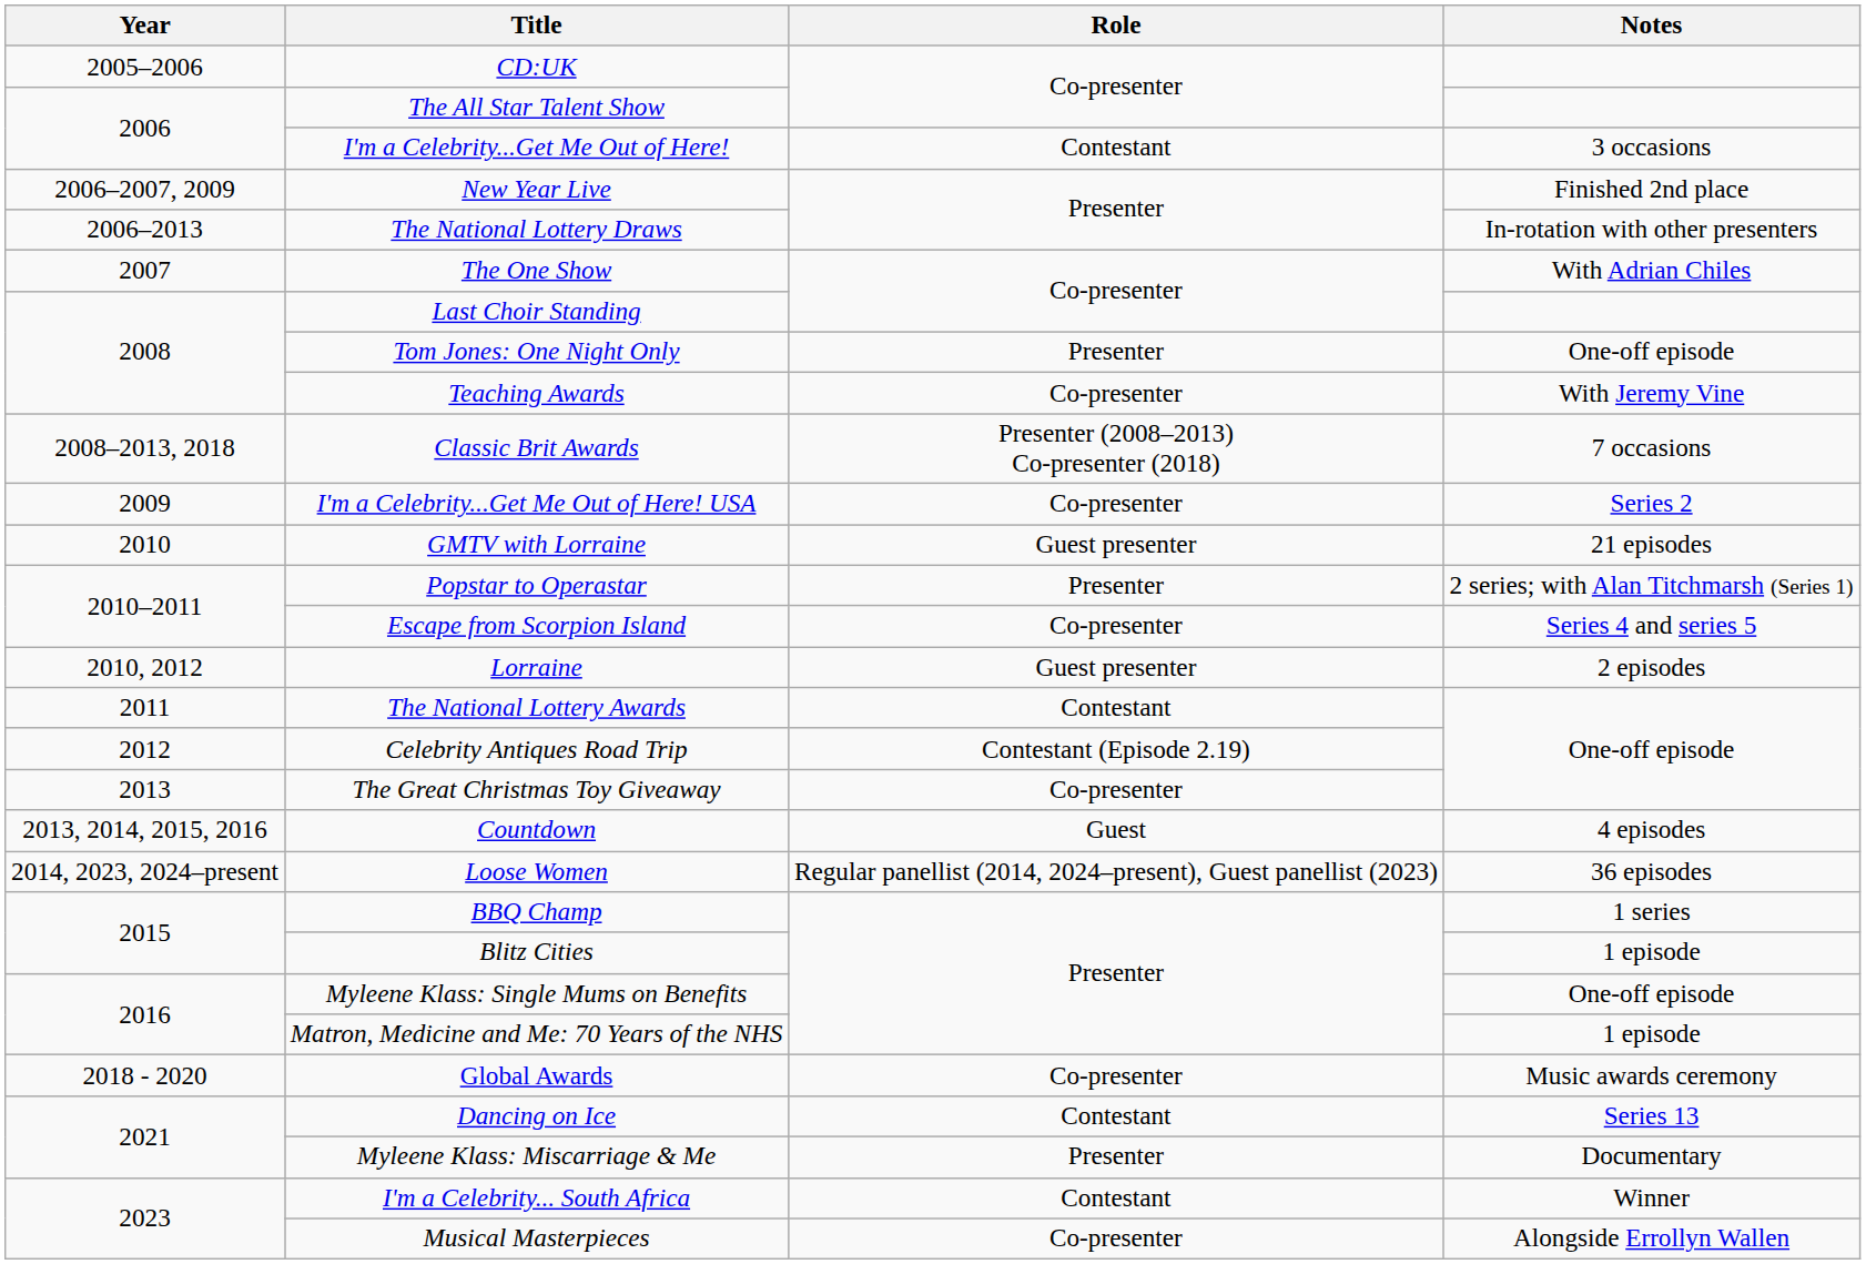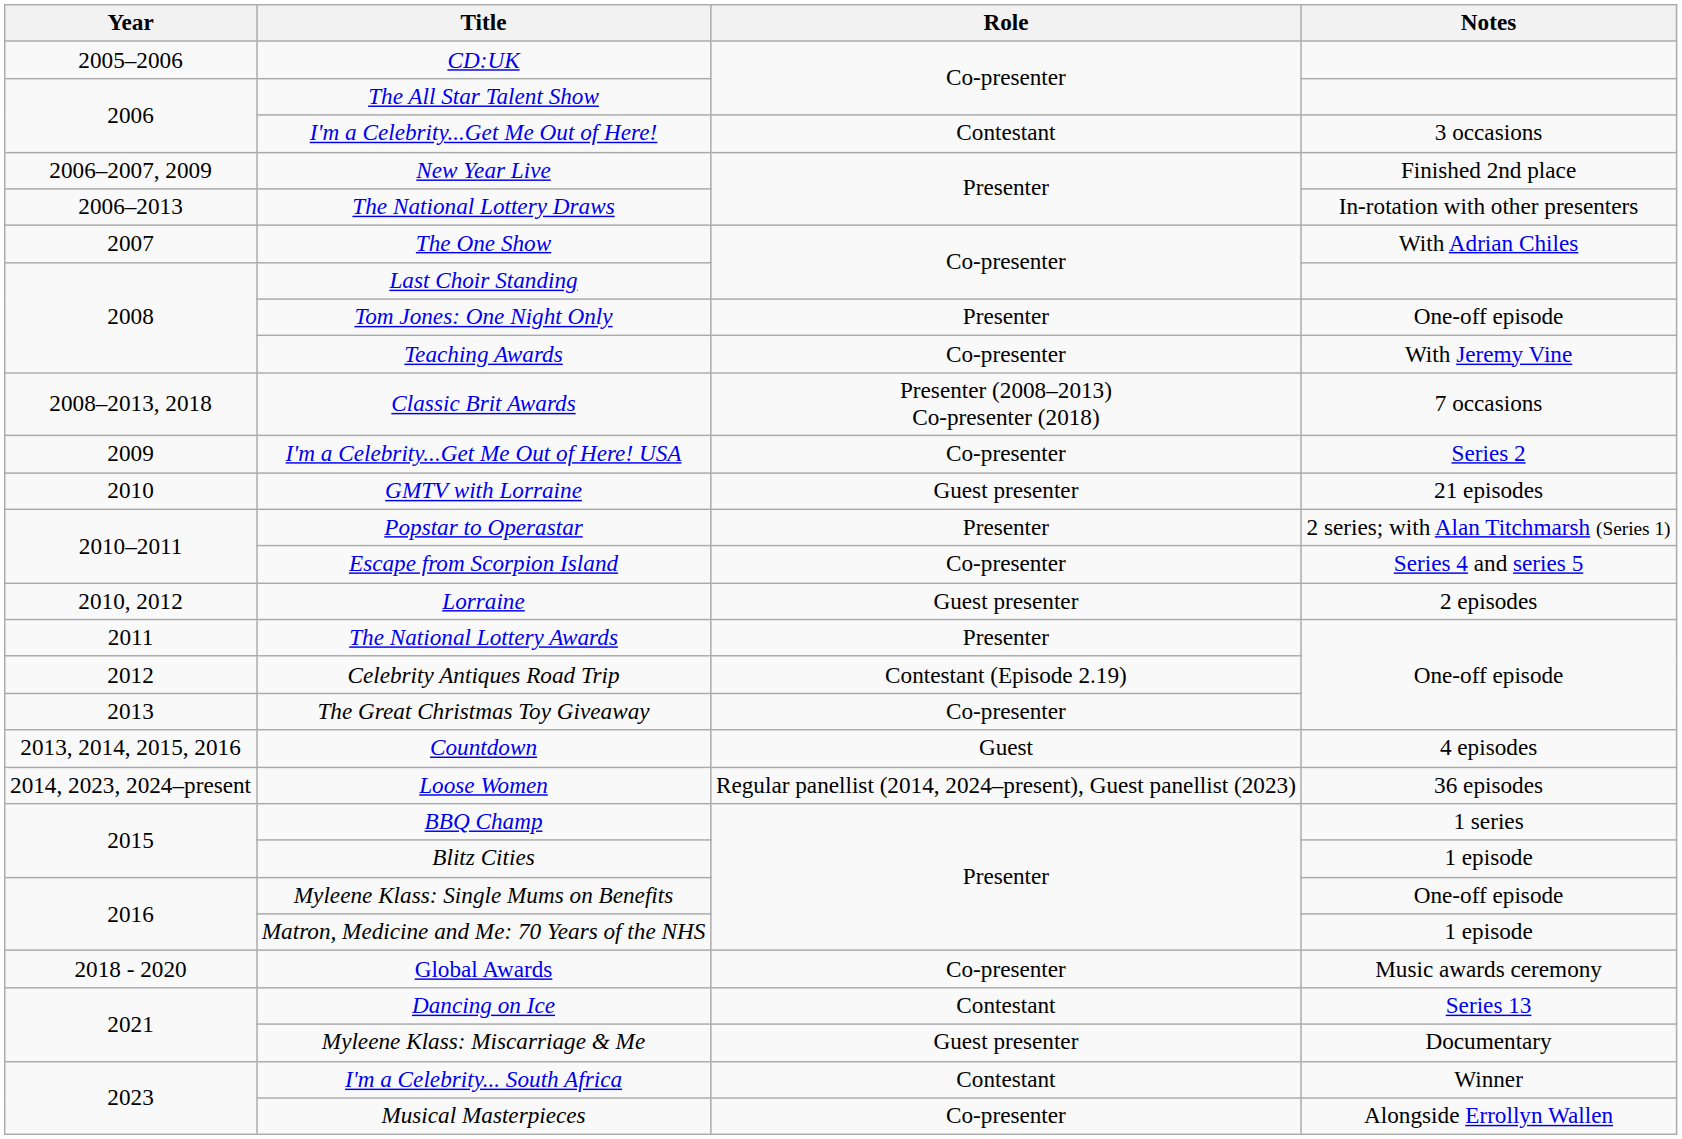 <table class="wikitable" style="text-align:center;">
 <tr>
 <th>Year</th>
 <th>Title</th>
 <th>Role</th>
 <th>Notes</th>
 </tr>
 <tr>
 <td>2005–2006</td>
 <td><em><a href='#'>CD:UK</a></em></td>
 <td rowspan="2">Co-presenter</td>
 <td></td>
 </tr>
 <tr>
 <td rowspan="2">2006</td>
 <td><em><a href='#'>The All Star Talent Show</a></em></td>
 <td></td>
 </tr>
 <tr>
 <td><em><a href='#'>I'm a Celebrity...Get Me Out of Here!</a></em></td>
 <td>Contestant</td>
 <td>3 occasions</td>
 </tr>
 <tr>
 <td>2006–2007, 2009</td>
 <td><em><a href='#'>New Year Live</a></em></td>
 <td rowspan="2">Presenter</td>
 <td>Finished 2nd place</td>
 </tr>
 <tr>
 <td>2006–2013</td>
 <td><em><a href='#'>The National Lottery Draws</a></em></td>
 <td>In-rotation with other presenters</td>
 </tr>
 <tr>
 <td>2007</td>
 <td><em><a href='#'>The One Show</a></em></td>
 <td rowspan="2">Co-presenter</td>
 <td>With <a href='#'>Adrian Chiles</a></td>
 </tr>
 <tr>
 <td rowspan=3>2008</td>
 <td><em><a href='#'>Last Choir Standing</a></em></td>
 <td></td>
 </tr>
 <tr>
 <td><em><a href='#'>Tom Jones: One Night Only</a></em></td>
 <td>Presenter</td>
 <td>One-off episode</td>
 </tr>
 <tr>
 <td><em><a href='#'>Teaching Awards</a></em></td>
 <td>Co-presenter</td>
 <td>With <a href='#'>Jeremy Vine</a></td>
 </tr>
 <tr>
 <td>2008–2013, 2018</td>
 <td><em><a href='#'>Classic Brit Awards</a></em></td>
 <td>Presenter (2008–2013)<br>Co-presenter (2018)</td>
 <td>7 occasions</td>
 </tr>
 <tr>
 <td>2009</td>
 <td><em><a href='#'>I'm a Celebrity...Get Me Out of Here! USA</a></em></td>
 <td>Co-presenter</td>
 <td><a href='#'>Series 2</a></td>
 </tr>
 <tr>
 <td>2010</td>
 <td><em><a href='#'>GMTV with Lorraine</a></em></td>
 <td>Guest presenter</td>
 <td>21 episodes</td>
 </tr>
 <tr>
 <td rowspan=2>2010–2011</td>
 <td><em><a href='#'>Popstar to Operastar</a></em></td>
 <td>Presenter</td>
 <td>2 series; with <a href='#'>Alan Titchmarsh</a> <small>(Series 1)</small></td>
 </tr>
 <tr>
 <td><em><a href='#'>Escape from Scorpion Island</a></em></td>
 <td>Co-presenter</td>
 <td><a href='#'>Series 4</a> and <a href='#'>series 5</a></td>
 </tr>
 <tr>
 <td>2010, 2012</td>
 <td><em><a href='#'>Lorraine</a></em></td>
 <td>Guest presenter</td>
 <td>2 episodes</td>
 </tr>
 <tr>
 <td>2011</td>
 <td><em><a href='#'>The National Lottery Awards</a></em></td>
-<td>Contestant</td>
+<td>Presenter</td>
 <td rowspan="3">One-off episode</td>
 </tr>
 <tr>
 <td>2012</td>
 <td><em>Celebrity Antiques Road Trip</em></td>
 <td>Contestant (Episode 2.19)</td>
 </tr>
 <tr>
 <td>2013</td>
 <td><em>The Great Christmas Toy Giveaway</em></td>
 <td>Co-presenter</td>
 </tr>
 <tr>
 <td>2013, 2014, 2015, 2016</td>
 <td><em><a href='#'>Countdown</a></em></td>
 <td>Guest</td>
 <td>4 episodes</td>
 </tr>
 <tr>
 <td>2014, 2023, 2024–present</td>
 <td><em><a href='#'>Loose Women</a></em></td>
 <td>Regular panellist (2014, 2024–present), Guest panellist (2023)</td>
 <td>36 episodes</td>
 </tr>
 <tr>
 <td rowspan=2>2015</td>
 <td><em><a href='#'>BBQ Champ</a></em></td>
 <td rowspan="4">Presenter</td>
 <td>1 series</td>
 </tr>
 <tr>
 <td><em>Blitz Cities</em></td>
 <td>1 episode</td>
 </tr>
 <tr>
 <td rowspan=2>2016</td>
 <td><em>Myleene Klass: Single Mums on Benefits</em></td>
 <td>One-off episode</td>
 </tr>
 <tr>
 <td><em>Matron, Medicine and Me: 70 Years of the NHS</em></td>
 <td>1 episode</td>
 </tr>
 <tr>
 <td>2018 - 2020</td>
 <td><a href='#'>Global Awards</a></td>
 <td>Co-presenter</td>
 <td>Music awards ceremony</td>
 </tr>
 <tr>
 <td rowspan=2>2021</td>
 <td><em><a href='#'>Dancing on Ice</a></em></td>
 <td>Contestant</td>
 <td><a href='#'>Series 13</a></td>
 </tr>
 <tr>
 <td><em>Myleene Klass: Miscarriage & Me</em></td>
-<td>Presenter</td>
+<td>Guest presenter</td>
 <td>Documentary</td>
 </tr>
 <tr>
 <td rowspan=2>2023</td>
 <td><em><a href='#'>I'm a Celebrity... South Africa</a></em></td>
 <td>Contestant</td>
 <td>Winner</td>
 </tr>
 <tr>
 <td><em>Musical Masterpieces</em></td>
 <td>Co-presenter</td>
 <td>Alongside <a href='#'>Errollyn Wallen</a></td>
 </tr>
 </table>
